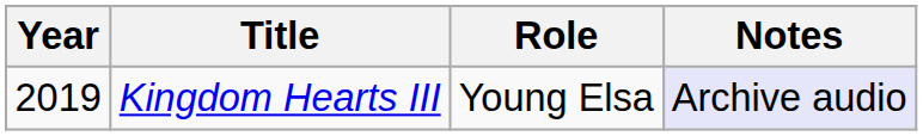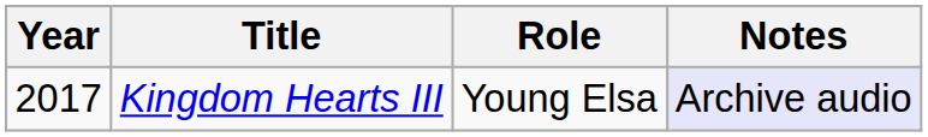 <table class="wikitable sortable">
 <tr>
 <th>Year</th>
 <th>Title</th>
 <th>Role</th>
 <th class="unsortable">Notes</th>
 </tr>
 <tr>
-<td>2019</td>
+<td>2017</td>
 <td><em><a href='#'>Kingdom Hearts III</a></em></td>
 <td>Young Elsa</td>
 <td style="background: lavender;">Archive audio</td>
 </tr>
 </table>
